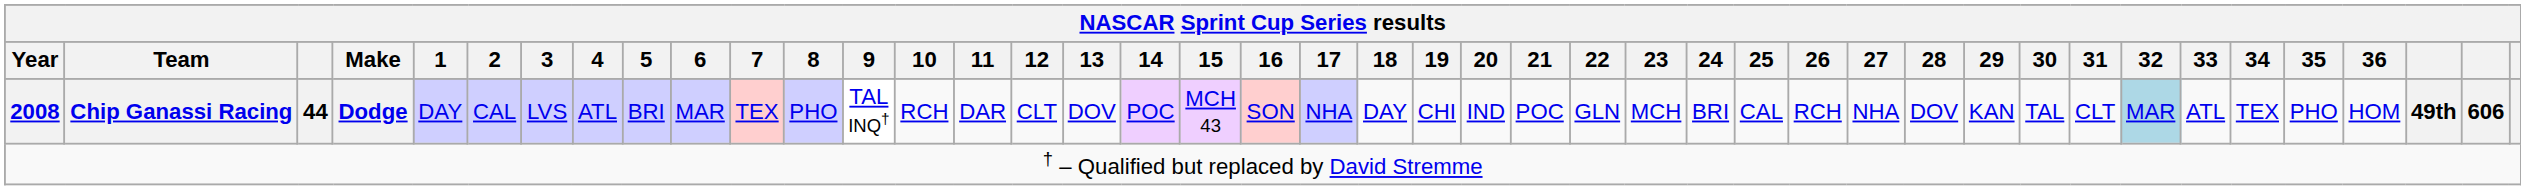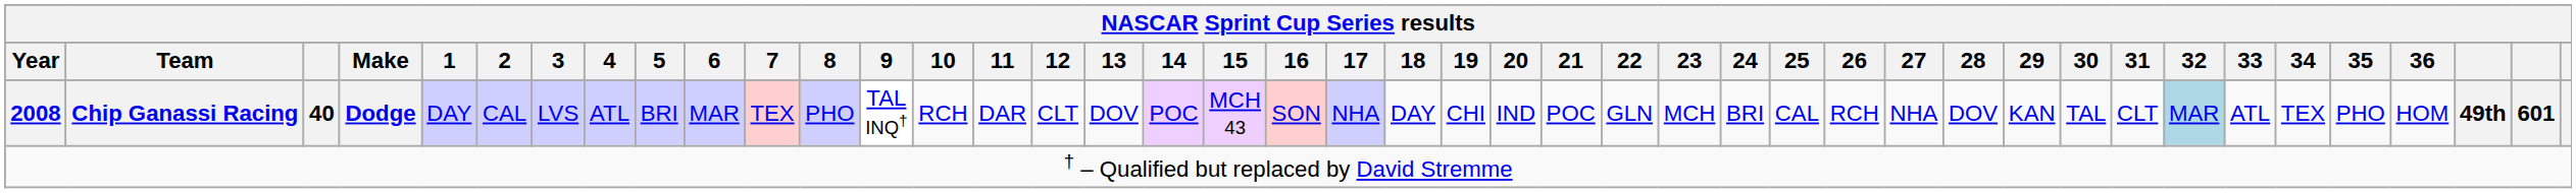 <table class="wikitable" style="text-align:center; font-size:75%">
 <tr>
 <th colspan=45><a href='#'>NASCAR</a> <a href='#'>Sprint Cup Series</a> results</th>
 </tr>
 <tr>
 <th scope="col">Year</th>
 <th scope="col">Team</th>
 <th scope="col"></th>
 <th scope="col">Make</th>
 <th scope="col">1</th>
 <th scope="col">2</th>
 <th scope="col">3</th>
 <th scope="col">4</th>
 <th scope="col">5</th>
 <th scope="col">6</th>
 <th scope="col">7</th>
 <th scope="col">8</th>
 <th scope="col">9</th>
 <th scope="col">10</th>
 <th scope="col">11</th>
 <th scope="col">12</th>
 <th scope="col">13</th>
 <th scope="col">14</th>
 <th scope="col">15</th>
 <th scope="col">16</th>
 <th scope="col">17</th>
 <th scope="col">18</th>
 <th scope="col">19</th>
 <th scope="col">20</th>
 <th scope="col">21</th>
 <th scope="col">22</th>
 <th scope="col">23</th>
 <th scope="col">24</th>
 <th scope="col">25</th>
 <th scope="col">26</th>
 <th scope="col">27</th>
 <th scope="col">28</th>
 <th scope="col">29</th>
 <th scope="col">30</th>
 <th scope="col">31</th>
 <th scope="col">32</th>
 <th scope="col">33</th>
 <th scope="col">34</th>
 <th scope="col">35</th>
 <th scope="col">36</th>
 <th scope="col"></th>
 <th scope="col"></th>
 <th scope="col"></th>
 </tr>
 <tr>
 <th scope="row"><a href='#'>2008</a></th>
 <th nowrap><a href='#'>Chip Ganassi Racing</a></th>
-<th>44</th>
+<th>40</th>
 <th><a href='#'>Dodge</a></th>
 <td style="background:#CFCFFF;"><a href='#'>DAY</a><br></td>
 <td style="background:#CFCFFF;"><a href='#'>CAL</a><br></td>
 <td style="background:#CFCFFF;"><a href='#'>LVS</a><br></td>
 <td style="background:#CFCFFF;"><a href='#'>ATL</a><br></td>
 <td style="background:#CFCFFF;"><a href='#'>BRI</a><br></td>
 <td style="background:#CFCFFF;"><a href='#'>MAR</a><br></td>
 <td style="background:#FFCFCF;"><a href='#'>TEX</a><br></td>
 <td style="background:#CFCFFF;"><a href='#'>PHO</a><br></td>
 <td style="background:#FFFFFF;"><a href='#'>TAL</a><br><small>INQ<sup>†</sup></small></td>
 <td><a href='#'>RCH</a></td>
 <td><a href='#'>DAR</a></td>
 <td><a href='#'>CLT</a></td>
 <td><a href='#'>DOV</a></td>
 <td style="background:#EFCFFF;"><a href='#'>POC</a><br></td>
 <td style="background:#EFCFFF;"><a href='#'>MCH</a><br><small>43</small></td>
 <td style="background:#FFCFCF;"><a href='#'>SON</a><br></td>
 <td style="background:#CFCFFF;"><a href='#'>NHA</a><br></td>
 <td><a href='#'>DAY</a></td>
 <td><a href='#'>CHI</a></td>
 <td><a href='#'>IND</a></td>
 <td><a href='#'>POC</a></td>
 <td><a href='#'>GLN</a></td>
 <td><a href='#'>MCH</a></td>
 <td><a href='#'>BRI</a></td>
 <td><a href='#'>CAL</a></td>
 <td><a href='#'>RCH</a></td>
 <td><a href='#'>NHA</a></td>
 <td><a href='#'>DOV</a></td>
 <td><a href='#'>KAN</a></td>
 <td><a href='#'>TAL</a></td>
 <td><a href='#'>CLT</a></td>
 <td style="background: lightblue;"><a href='#'>MAR</a></td>
 <td><a href='#'>ATL</a></td>
 <td><a href='#'>TEX</a></td>
 <td><a href='#'>PHO</a></td>
 <td><a href='#'>HOM</a></td>
 <th>49th</th>
-<th>606</th>
+<th>601</th>
 <th></th>
 </tr>
 <tr>
 <td colspan=43><sup>†</sup> – Qualified but replaced by <a href='#'>David Stremme</a></td>
 </tr>
 </table>
